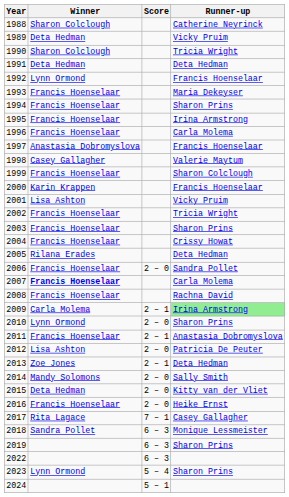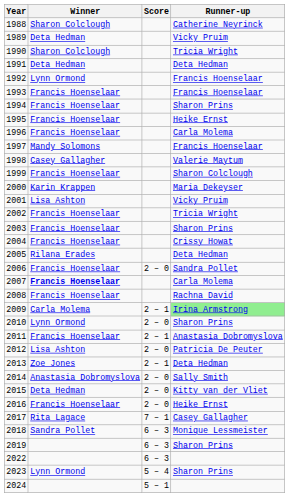 <table class="wikitable vatop">
 <tr>
 <th>Year</th>
 <th>Winner</th>
 <th>Score</th>
 <th>Runner-up</th>
 </tr>
 <tr>
 <td>1988</td>
 <td> <a href='#'>Sharon Colclough</a></td>
 <td></td>
 <td> <a href='#'>Catherine Neyrinck</a></td>
 </tr>
 <tr>
 <td>1989</td>
 <td> <a href='#'>Deta Hedman</a></td>
 <td></td>
 <td> <a href='#'>Vicky Pruim</a></td>
 </tr>
 <tr>
 <td>1990</td>
 <td> <a href='#'>Sharon Colclough</a></td>
 <td></td>
 <td> <a href='#'>Tricia Wright</a></td>
 </tr>
 <tr>
 <td>1991</td>
 <td> <a href='#'>Deta Hedman</a></td>
 <td></td>
 <td> <a href='#'>Deta Hedman</a></td>
 </tr>
 <tr>
 <td>1992</td>
 <td> <a href='#'>Lynn Ormond</a></td>
 <td></td>
 <td> <a href='#'>Francis Hoenselaar</a></td>
 </tr>
 <tr>
 <td>1993</td>
 <td> <a href='#'>Francis Hoenselaar</a></td>
 <td></td>
-<td> <a href='#'>Maria Dekeyser</a></td>
+<td> <a href='#'>Francis Hoenselaar</a></td>
 </tr>
 <tr>
 <td>1994</td>
 <td> <a href='#'>Francis Hoenselaar</a></td>
 <td></td>
 <td> <a href='#'>Sharon Prins</a></td>
 </tr>
 <tr>
 <td>1995</td>
 <td> <a href='#'>Francis Hoenselaar</a></td>
 <td></td>
-<td> <a href='#'>Irina Armstrong</a></td>
+<td> <a href='#'>Heike Ernst</a></td>
 </tr>
 <tr>
 <td>1996</td>
 <td> <a href='#'>Francis Hoenselaar</a></td>
 <td></td>
 <td> <a href='#'>Carla Molema</a></td>
 </tr>
 <tr>
 <td>1997</td>
-<td> <a href='#'>Anastasia Dobromyslova</a></td>
+<td> <a href='#'>Mandy Solomons</a></td>
 <td></td>
 <td> <a href='#'>Francis Hoenselaar</a></td>
 </tr>
 <tr>
 <td>1998</td>
 <td> <a href='#'>Casey Gallagher</a></td>
 <td></td>
 <td> <a href='#'>Valerie Maytum</a></td>
 </tr>
 <tr>
 <td>1999</td>
 <td> <a href='#'>Francis Hoenselaar</a></td>
 <td></td>
 <td> <a href='#'>Sharon Colclough</a></td>
 </tr>
 <tr>
 <td>2000</td>
 <td> <a href='#'>Karin Krappen</a></td>
 <td></td>
-<td> <a href='#'>Francis Hoenselaar</a></td>
+<td> <a href='#'>Maria Dekeyser</a></td>
 </tr>
 <tr>
 <td>2001</td>
 <td> <a href='#'>Lisa Ashton</a></td>
 <td></td>
 <td> <a href='#'>Vicky Pruim</a></td>
 </tr>
 <tr>
 <td>2002</td>
 <td> <a href='#'>Francis Hoenselaar</a></td>
 <td></td>
 <td> <a href='#'>Tricia Wright</a></td>
 </tr>
 <tr>
 <td>2003</td>
 <td> <a href='#'>Francis Hoenselaar</a></td>
 <td></td>
 <td> <a href='#'>Sharon Prins</a></td>
 </tr>
 <tr>
 <td>2004</td>
 <td> <a href='#'>Francis Hoenselaar</a></td>
 <td></td>
 <td> <a href='#'>Crissy Howat</a></td>
 </tr>
 <tr>
 <td>2005</td>
 <td> <a href='#'>Rilana Erades</a></td>
 <td></td>
 <td> <a href='#'>Deta Hedman</a></td>
 </tr>
 <tr>
 <td>2006</td>
 <td> <a href='#'>Francis Hoenselaar</a></td>
 <td>2 – 0</td>
 <td> <a href='#'>Sandra Pollet</a></td>
 </tr>
 <tr>
 <td>2007</td>
 <td><strong> <a href='#'>Francis Hoenselaar</a></strong></td>
 <td></td>
 <td> <a href='#'>Carla Molema</a></td>
 </tr>
 <tr>
 <td>2008</td>
 <td> <a href='#'>Francis Hoenselaar</a></td>
 <td></td>
 <td> <a href='#'>Rachna David</a></td>
 </tr>
 <tr>
 <td>2009</td>
 <td> <a href='#'>Carla Molema</a></td>
 <td>2 – 1</td>
 <td style="background: lightgreen;"> <a href='#'>Irina Armstrong</a></td>
 </tr>
 <tr>
 <td>2010</td>
 <td> <a href='#'>Lynn Ormond</a></td>
 <td>2 – 0</td>
 <td> <a href='#'>Sharon Prins</a></td>
 </tr>
 <tr>
 <td>2011</td>
 <td> <a href='#'>Francis Hoenselaar</a></td>
 <td>2 – 1</td>
 <td> <a href='#'>Anastasia Dobromyslova</a></td>
 </tr>
 <tr>
 <td>2012</td>
 <td> <a href='#'>Lisa Ashton</a></td>
 <td>2 – 0</td>
 <td> <a href='#'>Patricia De Peuter</a></td>
 </tr>
 <tr>
 <td>2013</td>
 <td> <a href='#'>Zoe Jones</a></td>
 <td>2 – 1</td>
 <td> <a href='#'>Deta Hedman</a></td>
 </tr>
 <tr>
 <td>2014</td>
-<td> <a href='#'>Mandy Solomons</a></td>
+<td> <a href='#'>Anastasia Dobromyslova</a></td>
 <td>2 – 0</td>
 <td> <a href='#'>Sally Smith</a></td>
 </tr>
 <tr>
 <td>2015</td>
 <td> <a href='#'>Deta Hedman</a></td>
 <td>2 – 0</td>
 <td> <a href='#'>Kitty van der Vliet</a></td>
 </tr>
 <tr>
 <td>2016</td>
 <td> <a href='#'>Francis Hoenselaar</a></td>
 <td>2 – 0</td>
 <td> <a href='#'>Heike Ernst</a></td>
 </tr>
 <tr>
 <td>2017</td>
 <td> <a href='#'>Rita Lagace</a></td>
 <td>7 – 1</td>
 <td> <a href='#'>Casey Gallagher</a></td>
 </tr>
 <tr>
 <td>2018</td>
 <td> <a href='#'>Sandra Pollet</a></td>
 <td>6 – 3</td>
 <td> <a href='#'>Monique Lessmeister</a></td>
 </tr>
 <tr>
 <td>2019</td>
 <td></td>
 <td>6 – 3</td>
 <td> <a href='#'>Sharon Prins</a></td>
 </tr>
 <tr>
 <td>2022</td>
 <td></td>
 <td>6 – 3</td>
 <td></td>
 </tr>
 <tr>
 <td>2023</td>
 <td> <a href='#'>Lynn Ormond</a></td>
 <td>5 – 4</td>
 <td> <a href='#'>Sharon Prins</a></td>
 </tr>
 <tr>
 <td>2024</td>
 <td></td>
 <td>5 – 1</td>
 <td></td>
 </tr>
 </table>
